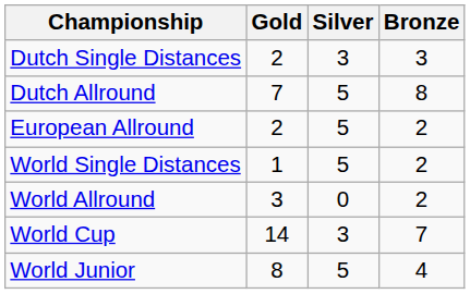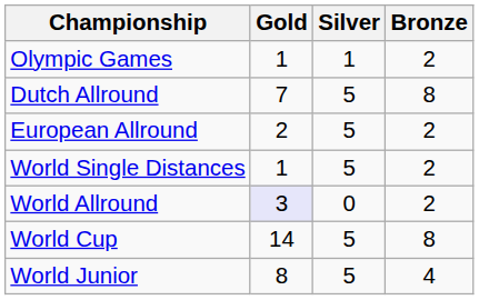 <table class="wikitable sortable">
 <tr>
 <th>Championship</th>
 <th>Gold <br> </th>
 <th>Silver <br> </th>
 <th>Bronze <br> </th>
 </tr>
 <tr>
-<td style="text-align:left"><a href='#'>Dutch Single Distances</a></td>
+<td style="text-align:left"><a href='#'>Olympic Games</a></td>
+<td style="text-align:center">1</td>
+<td style="text-align:center">1</td>
 <td style="text-align:center">2</td>
-<td style="text-align:center">3</td>
-<td style="text-align:center">3</td>
 </tr>
 <tr>
 <td style="text-align:left"><a href='#'>Dutch Allround</a></td>
 <td style="text-align:center">7</td>
 <td style="text-align:center">5</td>
 <td style="text-align:center">8</td>
 </tr>
 <tr>
 <td style="text-align:left"><a href='#'> European Allround</a></td>
 <td style="text-align:center">2</td>
 <td style="text-align:center">5</td>
 <td style="text-align:center">2</td>
 </tr>
 <tr>
 <td style="text-align:left"><a href='#'> World Single Distances</a></td>
 <td style="text-align:center">1</td>
 <td style="text-align:center">5</td>
 <td style="text-align:center">2</td>
 </tr>
 <tr>
 <td style="text-align:left"><a href='#'> World Allround</a></td>
-<td style="text-align:center">3</td>
+<td style="background: lavender; text-align:center">3</td>
 <td style="text-align:center">0</td>
 <td style="text-align:center">2</td>
 </tr>
 <tr>
 <td style="text-align:left"><a href='#'>World Cup</a></td>
 <td style="text-align:center">14</td>
-<td style="text-align:center">3</td>
-<td style="text-align:center">7</td>
+<td style="text-align:center">5</td>
+<td style="text-align:center">8</td>
 </tr>
 <tr>
 <td style="text-align:left"><a href='#'> World Junior</a></td>
 <td style="text-align:center">8</td>
 <td style="text-align:center">5</td>
 <td style="text-align:center">4</td>
 </tr>
 </table>
